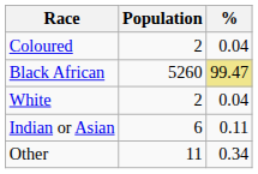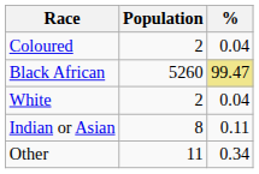 <table class="wikitable" style="text-align:right">
 <tr>
 <th>Race</th>
 <th>Population</th>
 <th>%</th>
 </tr>
 <tr>
 <td style="text-align:left"><a href='#'>Coloured</a></td>
 <td>2</td>
 <td>0.04</td>
 </tr>
 <tr>
 <td style="text-align:left"><a href='#'>Black African</a></td>
 <td>5260</td>
 <td style="background: khaki;">99.47</td>
 </tr>
 <tr>
 <td style="text-align:left"><a href='#'>White</a></td>
 <td>2</td>
 <td>0.04</td>
 </tr>
 <tr>
 <td style="text-align:left"><a href='#'>Indian</a> or <a href='#'>Asian</a></td>
-<td>6</td>
+<td>8</td>
 <td>0.11</td>
 </tr>
 <tr>
 <td style="text-align:left">Other</td>
 <td>11</td>
 <td>0.34</td>
 </tr>
 </table>
